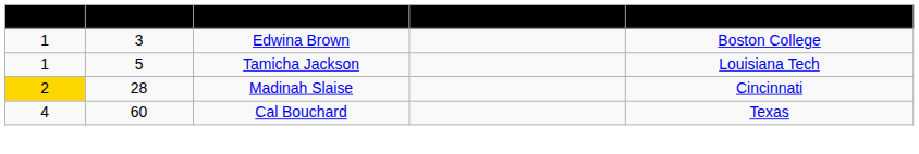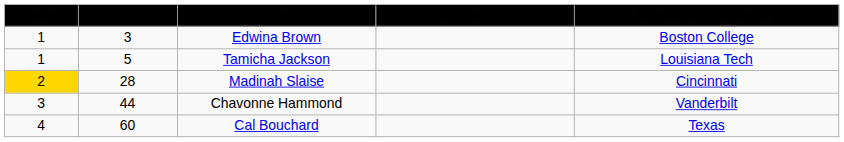 <table class="wikitable" style="text-align:center; width:60em">
 <tr>
 <th style="background: #010101" width="2%"><span>Round</span></th>
 <th style="background: #010101" width="5%"><span>Pick</span></th>
 <th style="background: #010101" width="10%"><span>Player</span></th>
 <th style="background: #010101" width="10%"><span>Nationality</span></th>
 <th style="background: #010101" width="10%"><span>School/Team/Country</span></th>
 </tr>
 <tr>
 <td>1</td>
 <td>3</td>
 <td><a href='#'>Edwina Brown</a></td>
 <td></td>
 <td><a href='#'>Boston College</a></td>
 </tr>
 <tr>
 <td>1</td>
 <td>5</td>
 <td><a href='#'>Tamicha Jackson</a></td>
 <td></td>
 <td><a href='#'>Louisiana Tech</a></td>
 </tr>
 <tr>
 <td style="background: gold;">2</td>
 <td>28</td>
 <td><a href='#'>Madinah Slaise</a></td>
 <td></td>
 <td><a href='#'>Cincinnati</a></td>
 </tr>
 <tr>
+<td>3</td>
+<td>44</td>
+<td>Chavonne Hammond</td>
+<td></td>
+<td><a href='#'>Vanderbilt</a></td>
+</tr>
+<tr>
 <td>4</td>
 <td>60</td>
 <td><a href='#'>Cal Bouchard</a></td>
 <td></td>
 <td><a href='#'>Texas</a></td>
 </tr>
 </table>
